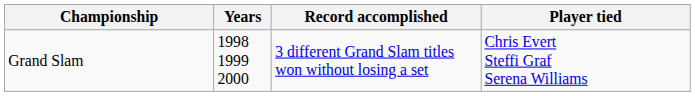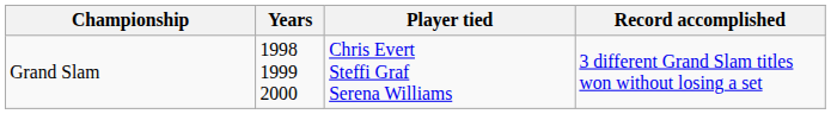 <table class=wikitable style=font-size:97%>
 <tr style="background:#efefef;">
 <th width="200">Championship</th>
 <th width="50">Years</th>
+<th width="200">Player tied</th>
 <th width="200">Record accomplished</th>
-<th width="200">Player tied</th>
 </tr>
 <tr>
 <td>Grand Slam</td>
 <td>1998<br>1999<br>2000</td>
+<td><a href='#'>Chris Evert</a> <br> <a href='#'>Steffi Graf</a> <br> <a href='#'>Serena Williams</a></td>
 <td><a href='#'>3 different Grand Slam titles won without losing a set</a></td>
-<td><a href='#'>Chris Evert</a> <br> <a href='#'>Steffi Graf</a> <br> <a href='#'>Serena Williams</a></td>
 </tr>
 </table>
